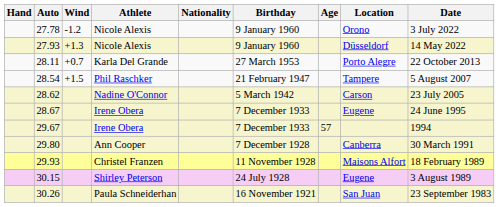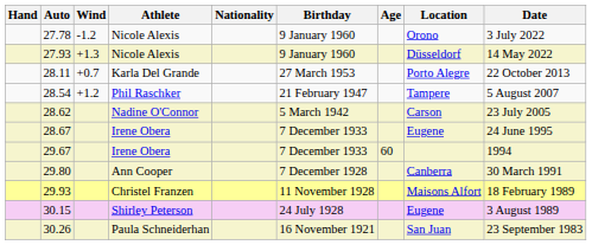 <table class="wikitable">
 <tr>
 <th>Hand</th>
 <th>Auto</th>
 <th>Wind</th>
 <th>Athlete</th>
 <th>Nationality</th>
 <th>Birthday</th>
 <th>Age</th>
 <th>Location</th>
 <th>Date</th>
 </tr>
 <tr>
 <td></td>
 <td>27.78</td>
 <td>-1.2</td>
 <td>Nicole Alexis</td>
 <td></td>
 <td>9 January 1960</td>
 <td></td>
 <td><a href='#'>Orono</a></td>
 <td>3 July 2022</td>
 </tr>
 <tr bgcolor=#f6F5CE>
 <td></td>
 <td>27.93</td>
 <td>+1.3</td>
 <td>Nicole Alexis</td>
 <td></td>
 <td>9 January 1960</td>
 <td></td>
 <td><a href='#'>Düsseldorf</a></td>
 <td>14 May 2022</td>
 </tr>
 <tr>
 <td></td>
 <td>28.11</td>
 <td>+0.7</td>
 <td>Karla Del Grande</td>
 <td></td>
 <td>27 March 1953</td>
 <td></td>
 <td><a href='#'>Porto Alegre</a></td>
 <td>22 October 2013</td>
 </tr>
 <tr>
 <td></td>
 <td>28.54</td>
-<td>+1.5</td>
+<td>+1.2</td>
 <td><a href='#'>Phil Raschker</a></td>
 <td></td>
 <td>21 February 1947</td>
 <td></td>
 <td><a href='#'>Tampere</a></td>
 <td>5 August 2007</td>
 </tr>
 <tr bgcolor=#f6F5CE>
 <td></td>
 <td>28.62</td>
 <td></td>
 <td><a href='#'>Nadine O'Connor</a></td>
 <td></td>
 <td>5 March 1942</td>
 <td></td>
 <td><a href='#'>Carson</a></td>
 <td>23 July 2005</td>
 </tr>
 <tr bgcolor=#f6F5CE>
 <td></td>
 <td>28.67</td>
 <td></td>
 <td><a href='#'>Irene Obera</a></td>
 <td></td>
 <td>7 December 1933</td>
 <td></td>
 <td><a href='#'>Eugene</a></td>
 <td>24 June 1995</td>
 </tr>
 <tr bgcolor=#f6F5CE>
 <td></td>
 <td>29.67</td>
 <td></td>
 <td><a href='#'>Irene Obera</a></td>
 <td></td>
 <td>7 December 1933</td>
-<td>57</td>
+<td>60</td>
 <td></td>
 <td>1994</td>
 </tr>
 <tr bgcolor=#f6F5CE>
 <td></td>
 <td>29.80</td>
 <td></td>
 <td>Ann Cooper</td>
 <td></td>
 <td>7 December 1928</td>
 <td></td>
 <td><a href='#'>Canberra</a></td>
 <td>30 March 1991</td>
 </tr>
 <tr style="background:#ff9;">
 <td></td>
 <td>29.93  </td>
 <td></td>
 <td>Christel Franzen</td>
 <td></td>
 <td>11 November 1928</td>
 <td></td>
 <td><a href='#'>Maisons Alfort</a></td>
 <td>18 February 1989</td>
 </tr>
 <tr bgcolor=#f6CEF5>
 <td></td>
 <td>30.15</td>
 <td></td>
 <td><a href='#'>Shirley Peterson</a></td>
 <td></td>
 <td>24 July 1928</td>
 <td></td>
 <td><a href='#'>Eugene</a></td>
 <td>3 August 1989</td>
 </tr>
 <tr bgcolor=#f6F5CE>
 <td></td>
 <td>30.26</td>
 <td></td>
 <td>Paula Schneiderhan</td>
 <td></td>
 <td>16 November 1921</td>
 <td></td>
 <td><a href='#'>San Juan</a></td>
 <td>23 September 1983</td>
 </tr>
 </table>
